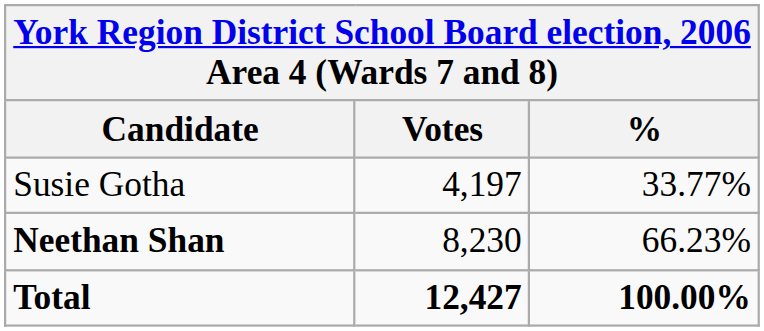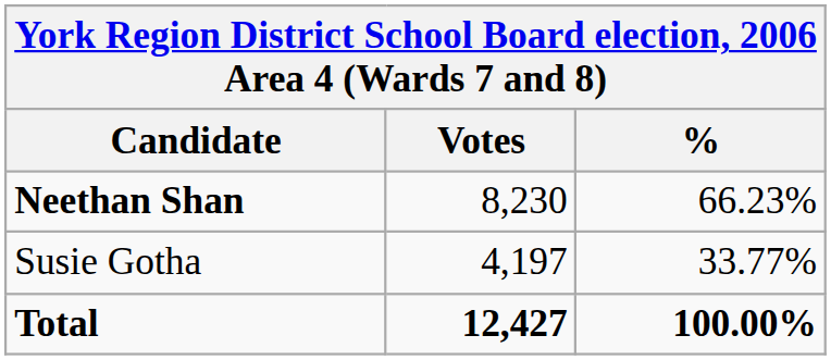 <table class="wikitable collapsible" border="1" style="text-align:right;">
 <tr>
 <th align=center colspan=3><a href='#'>York Region District School Board election, 2006</a><br>Area 4 (Wards 7 and 8)</th>
 </tr>
 <tr>
 <th align=left>Candidate</th>
 <th align=left>Votes</th>
 <th align=left>%</th>
 </tr>
 <tr>
+<td align=left><strong>Neethan Shan</strong></td>
+<td>8,230</td>
+<td>66.23%</td>
+</tr>
+<tr>
 <td align=left>Susie Gotha</td>
 <td>4,197</td>
 <td>33.77%</td>
-</tr>
-<tr>
-<td align=left><strong>Neethan Shan</strong></td>
-<td>8,230</td>
-<td>66.23%</td>
 </tr>
 <tr style="font-weight:bold">
 <td align=left>Total</td>
 <td>12,427</td>
 <td>100.00%</td>
 </tr>
 </table>
